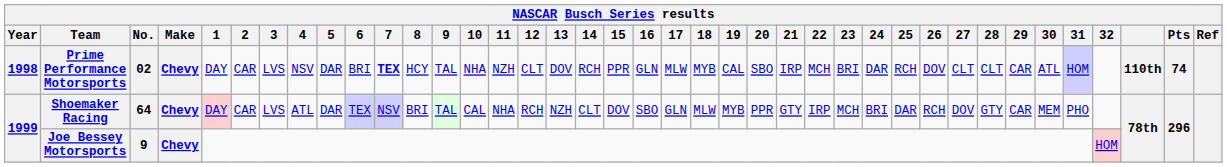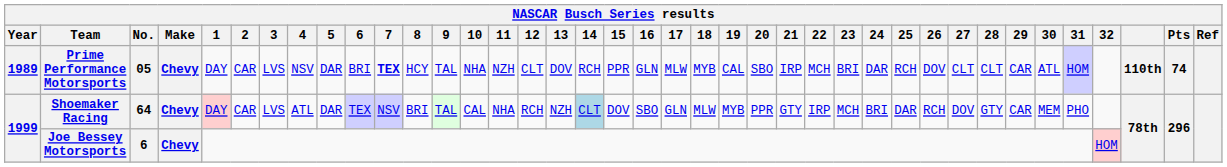 <table class="wikitable" style="text-align:center; font-size:75%">
 <tr>
 <th colspan=42><a href='#'>NASCAR</a> <a href='#'>Busch Series</a> results</th>
 </tr>
 <tr>
 <th>Year</th>
 <th>Team</th>
 <th>No.</th>
 <th>Make</th>
 <th>1</th>
 <th>2</th>
 <th>3</th>
 <th>4</th>
 <th>5</th>
 <th>6</th>
 <th>7</th>
 <th>8</th>
 <th>9</th>
 <th>10</th>
 <th>11</th>
 <th>12</th>
 <th>13</th>
 <th>14</th>
 <th>15</th>
 <th>16</th>
 <th>17</th>
 <th>18</th>
 <th>19</th>
 <th>20</th>
 <th>21</th>
 <th>22</th>
 <th>23</th>
 <th>24</th>
 <th>25</th>
 <th>26</th>
 <th>27</th>
 <th>28</th>
 <th>29</th>
 <th>30</th>
 <th>31</th>
 <th>32</th>
 <th></th>
 <th>Pts</th>
 <th>Ref</th>
 </tr>
 <tr>
-<th><a href='#'>1998</a></th>
+<th><a href='#'>1989</a></th>
 <th><a href='#'>Prime Performance Motorsports</a></th>
-<th>02</th>
+<th>05</th>
 <th><a href='#'>Chevy</a></th>
 <td><a href='#'>DAY</a></td>
 <td><a href='#'>CAR</a></td>
 <td><a href='#'>LVS</a></td>
 <td><a href='#'>NSV</a></td>
 <td><a href='#'>DAR</a></td>
 <td><a href='#'>BRI</a></td>
 <td><strong><a href='#'>TEX</a></strong></td>
 <td><a href='#'>HCY</a></td>
 <td><a href='#'>TAL</a></td>
 <td><a href='#'>NHA</a></td>
 <td><a href='#'>NZH</a></td>
 <td><a href='#'>CLT</a></td>
 <td><a href='#'>DOV</a></td>
 <td><a href='#'>RCH</a></td>
 <td><a href='#'>PPR</a></td>
 <td><a href='#'>GLN</a></td>
 <td><a href='#'>MLW</a></td>
 <td><a href='#'>MYB</a></td>
 <td><a href='#'>CAL</a></td>
 <td><a href='#'>SBO</a></td>
 <td><a href='#'>IRP</a></td>
 <td><a href='#'>MCH</a></td>
 <td><a href='#'>BRI</a></td>
 <td><a href='#'>DAR</a></td>
 <td><a href='#'>RCH</a></td>
 <td><a href='#'>DOV</a></td>
 <td><a href='#'>CLT</a></td>
 <td><a href='#'>CLT</a></td>
 <td><a href='#'>CAR</a></td>
 <td><a href='#'>ATL</a></td>
 <td style="background:#CFCFFF;"><a href='#'>HOM</a><br></td>
 <td></td>
 <th>110th</th>
 <th>74</th>
 <th></th>
 </tr>
 <tr>
 <th rowspan=2><a href='#'>1999</a></th>
 <th><a href='#'>Shoemaker Racing</a></th>
 <th>64</th>
 <th><a href='#'>Chevy</a></th>
 <td style="background:#FFCFCF;"><a href='#'>DAY</a><br></td>
 <td><a href='#'>CAR</a></td>
 <td><a href='#'>LVS</a></td>
 <td><a href='#'>ATL</a></td>
 <td><a href='#'>DAR</a></td>
 <td style="background:#CFCFFF;"><a href='#'>TEX</a><br></td>
 <td style="background:#CFCFFF;"><a href='#'>NSV</a><br></td>
 <td><a href='#'>BRI</a></td>
 <td style="background:#DFFFDF;"><a href='#'>TAL</a><br></td>
 <td><a href='#'>CAL</a></td>
 <td><a href='#'>NHA</a></td>
 <td><a href='#'>RCH</a></td>
 <td><a href='#'>NZH</a></td>
-<td><a href='#'>CLT</a></td>
+<td style="background: lightblue;"><a href='#'>CLT</a></td>
 <td><a href='#'>DOV</a></td>
 <td><a href='#'>SBO</a></td>
 <td><a href='#'>GLN</a></td>
 <td><a href='#'>MLW</a></td>
 <td><a href='#'>MYB</a></td>
 <td><a href='#'>PPR</a></td>
 <td><a href='#'>GTY</a></td>
 <td><a href='#'>IRP</a></td>
 <td><a href='#'>MCH</a></td>
 <td><a href='#'>BRI</a></td>
 <td><a href='#'>DAR</a></td>
 <td><a href='#'>RCH</a></td>
 <td><a href='#'>DOV</a></td>
 <td><a href='#'>GTY</a></td>
 <td><a href='#'>CAR</a></td>
 <td><a href='#'>MEM</a></td>
 <td><a href='#'>PHO</a></td>
 <td></td>
 <th rowspan=2>78th</th>
 <th rowspan=2>296</th>
 <th rowspan=2></th>
 </tr>
 <tr>
 <th><a href='#'>Joe Bessey Motorsports</a></th>
-<th>9</th>
+<th>6</th>
 <th><a href='#'>Chevy</a></th>
 <td colspan=31></td>
 <td style="background:#FFCFCF;"><a href='#'>HOM</a><br></td>
 </tr>
 </table>
